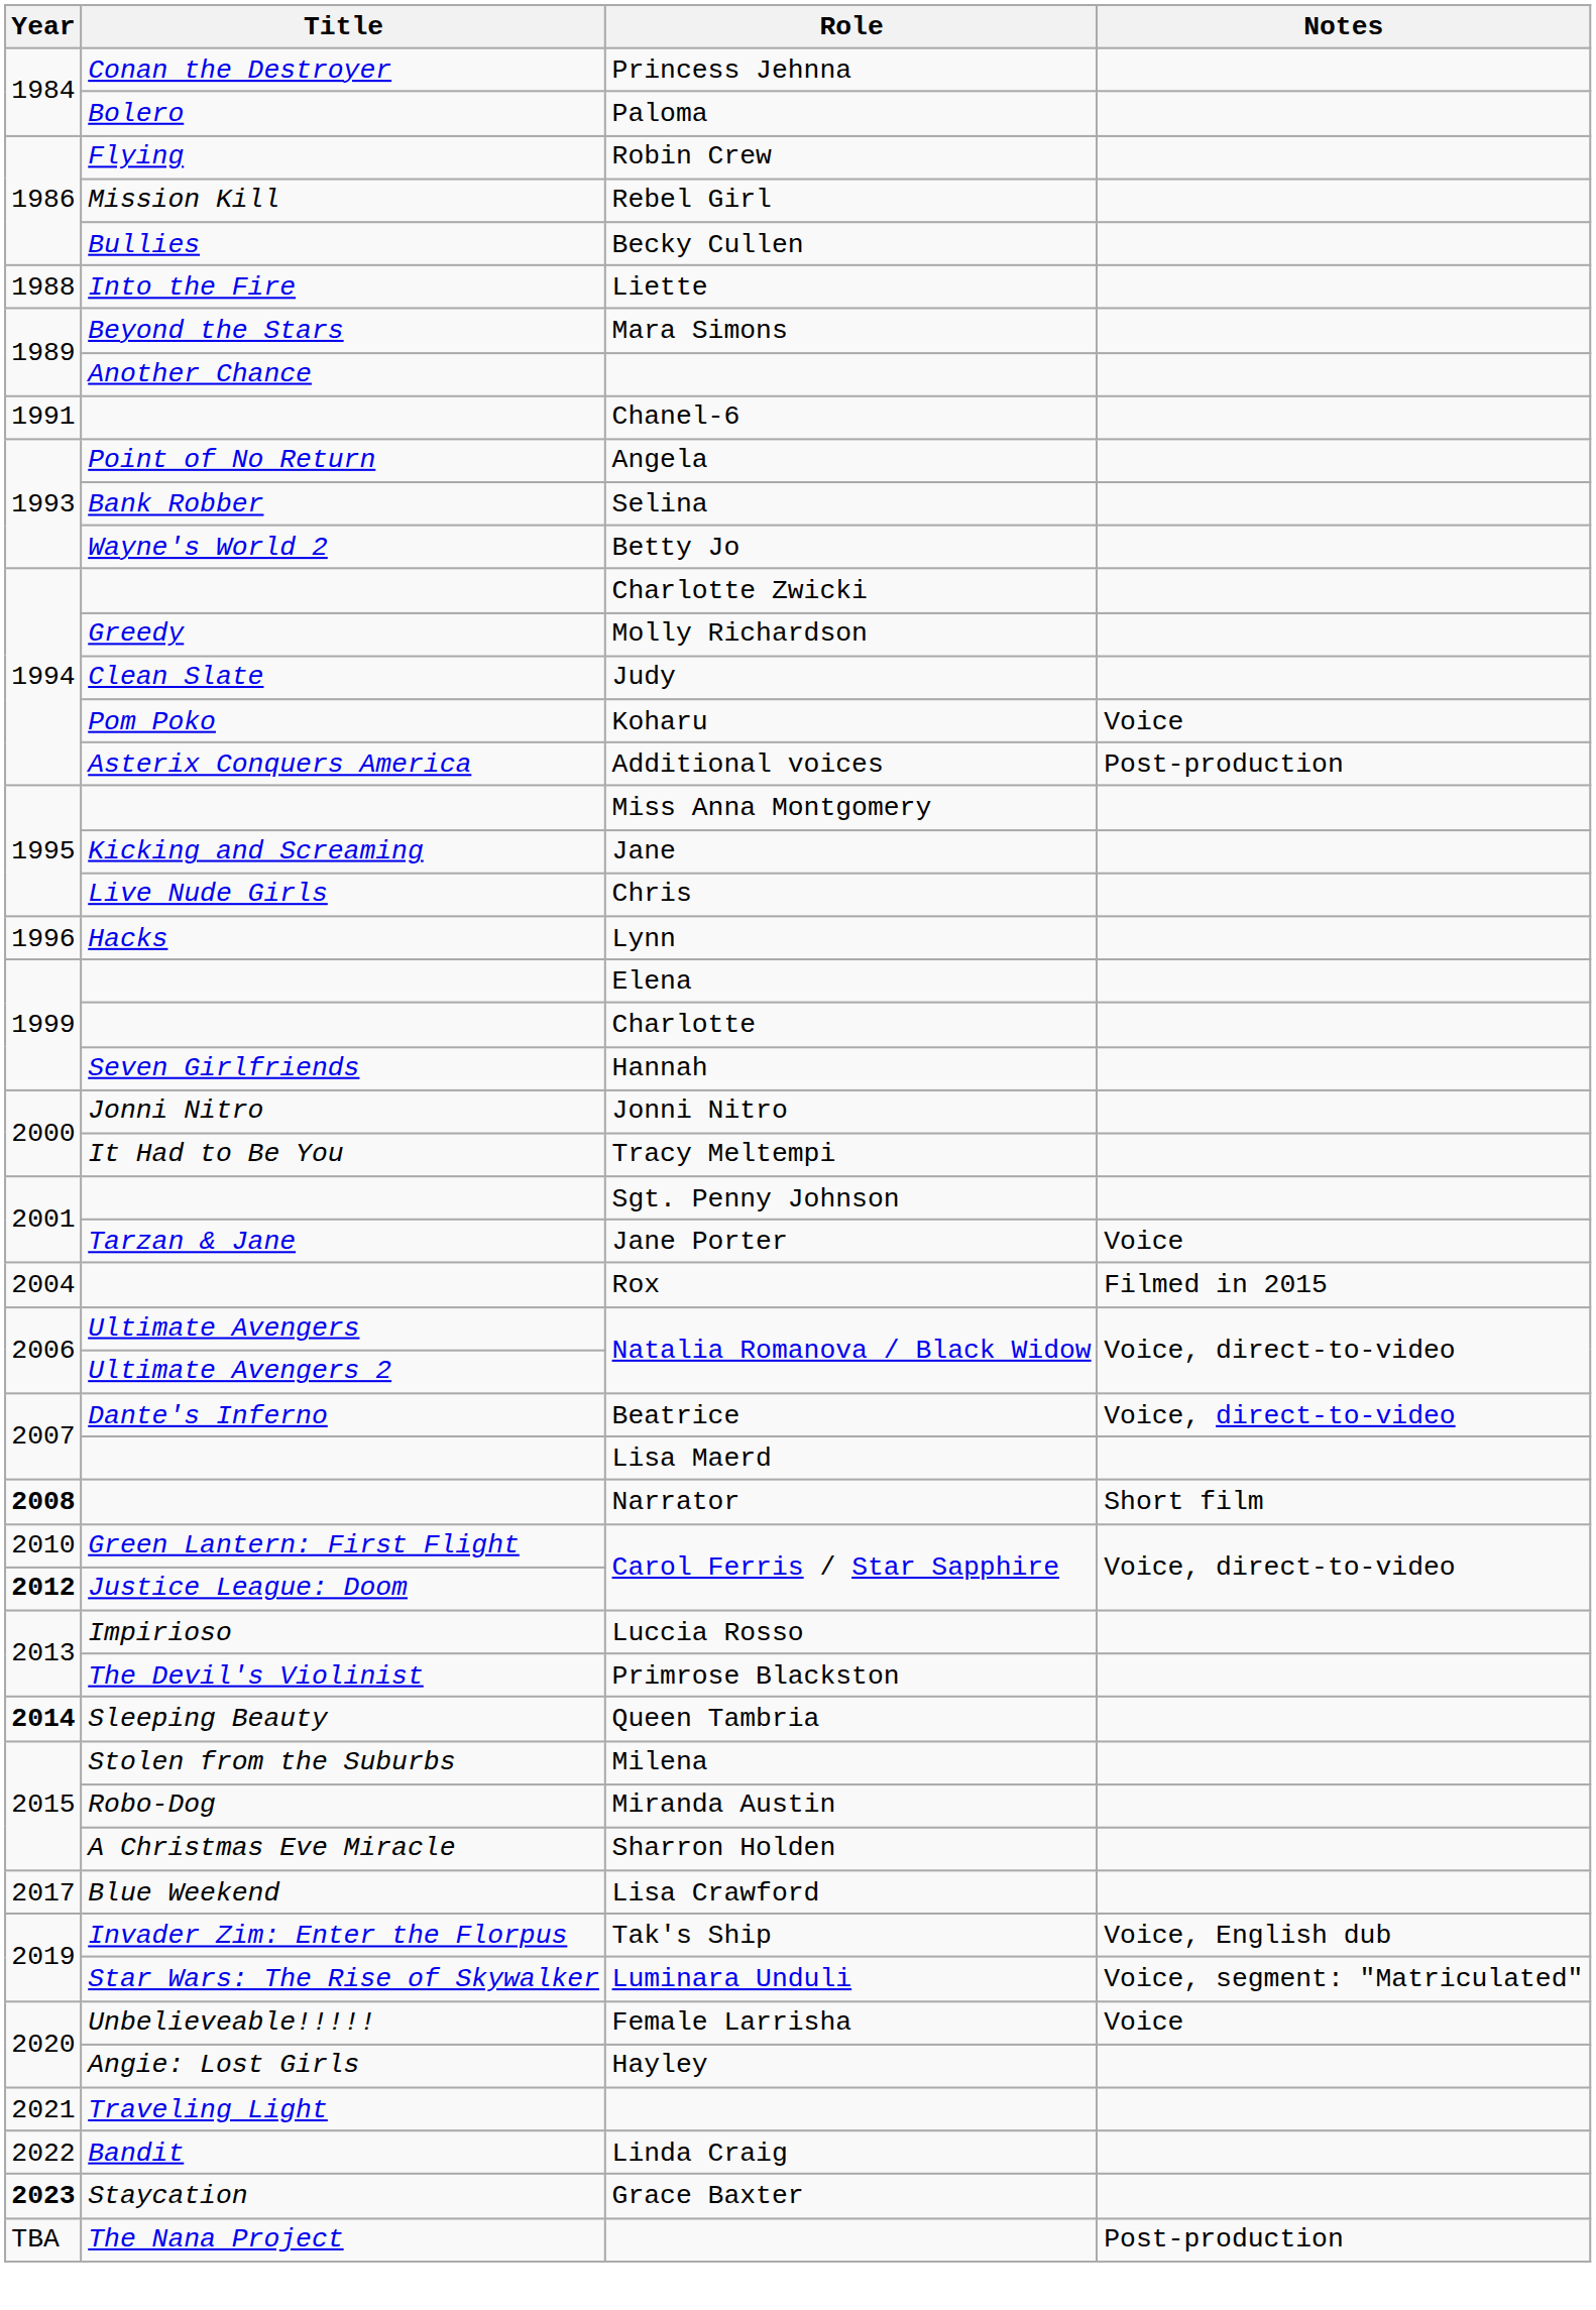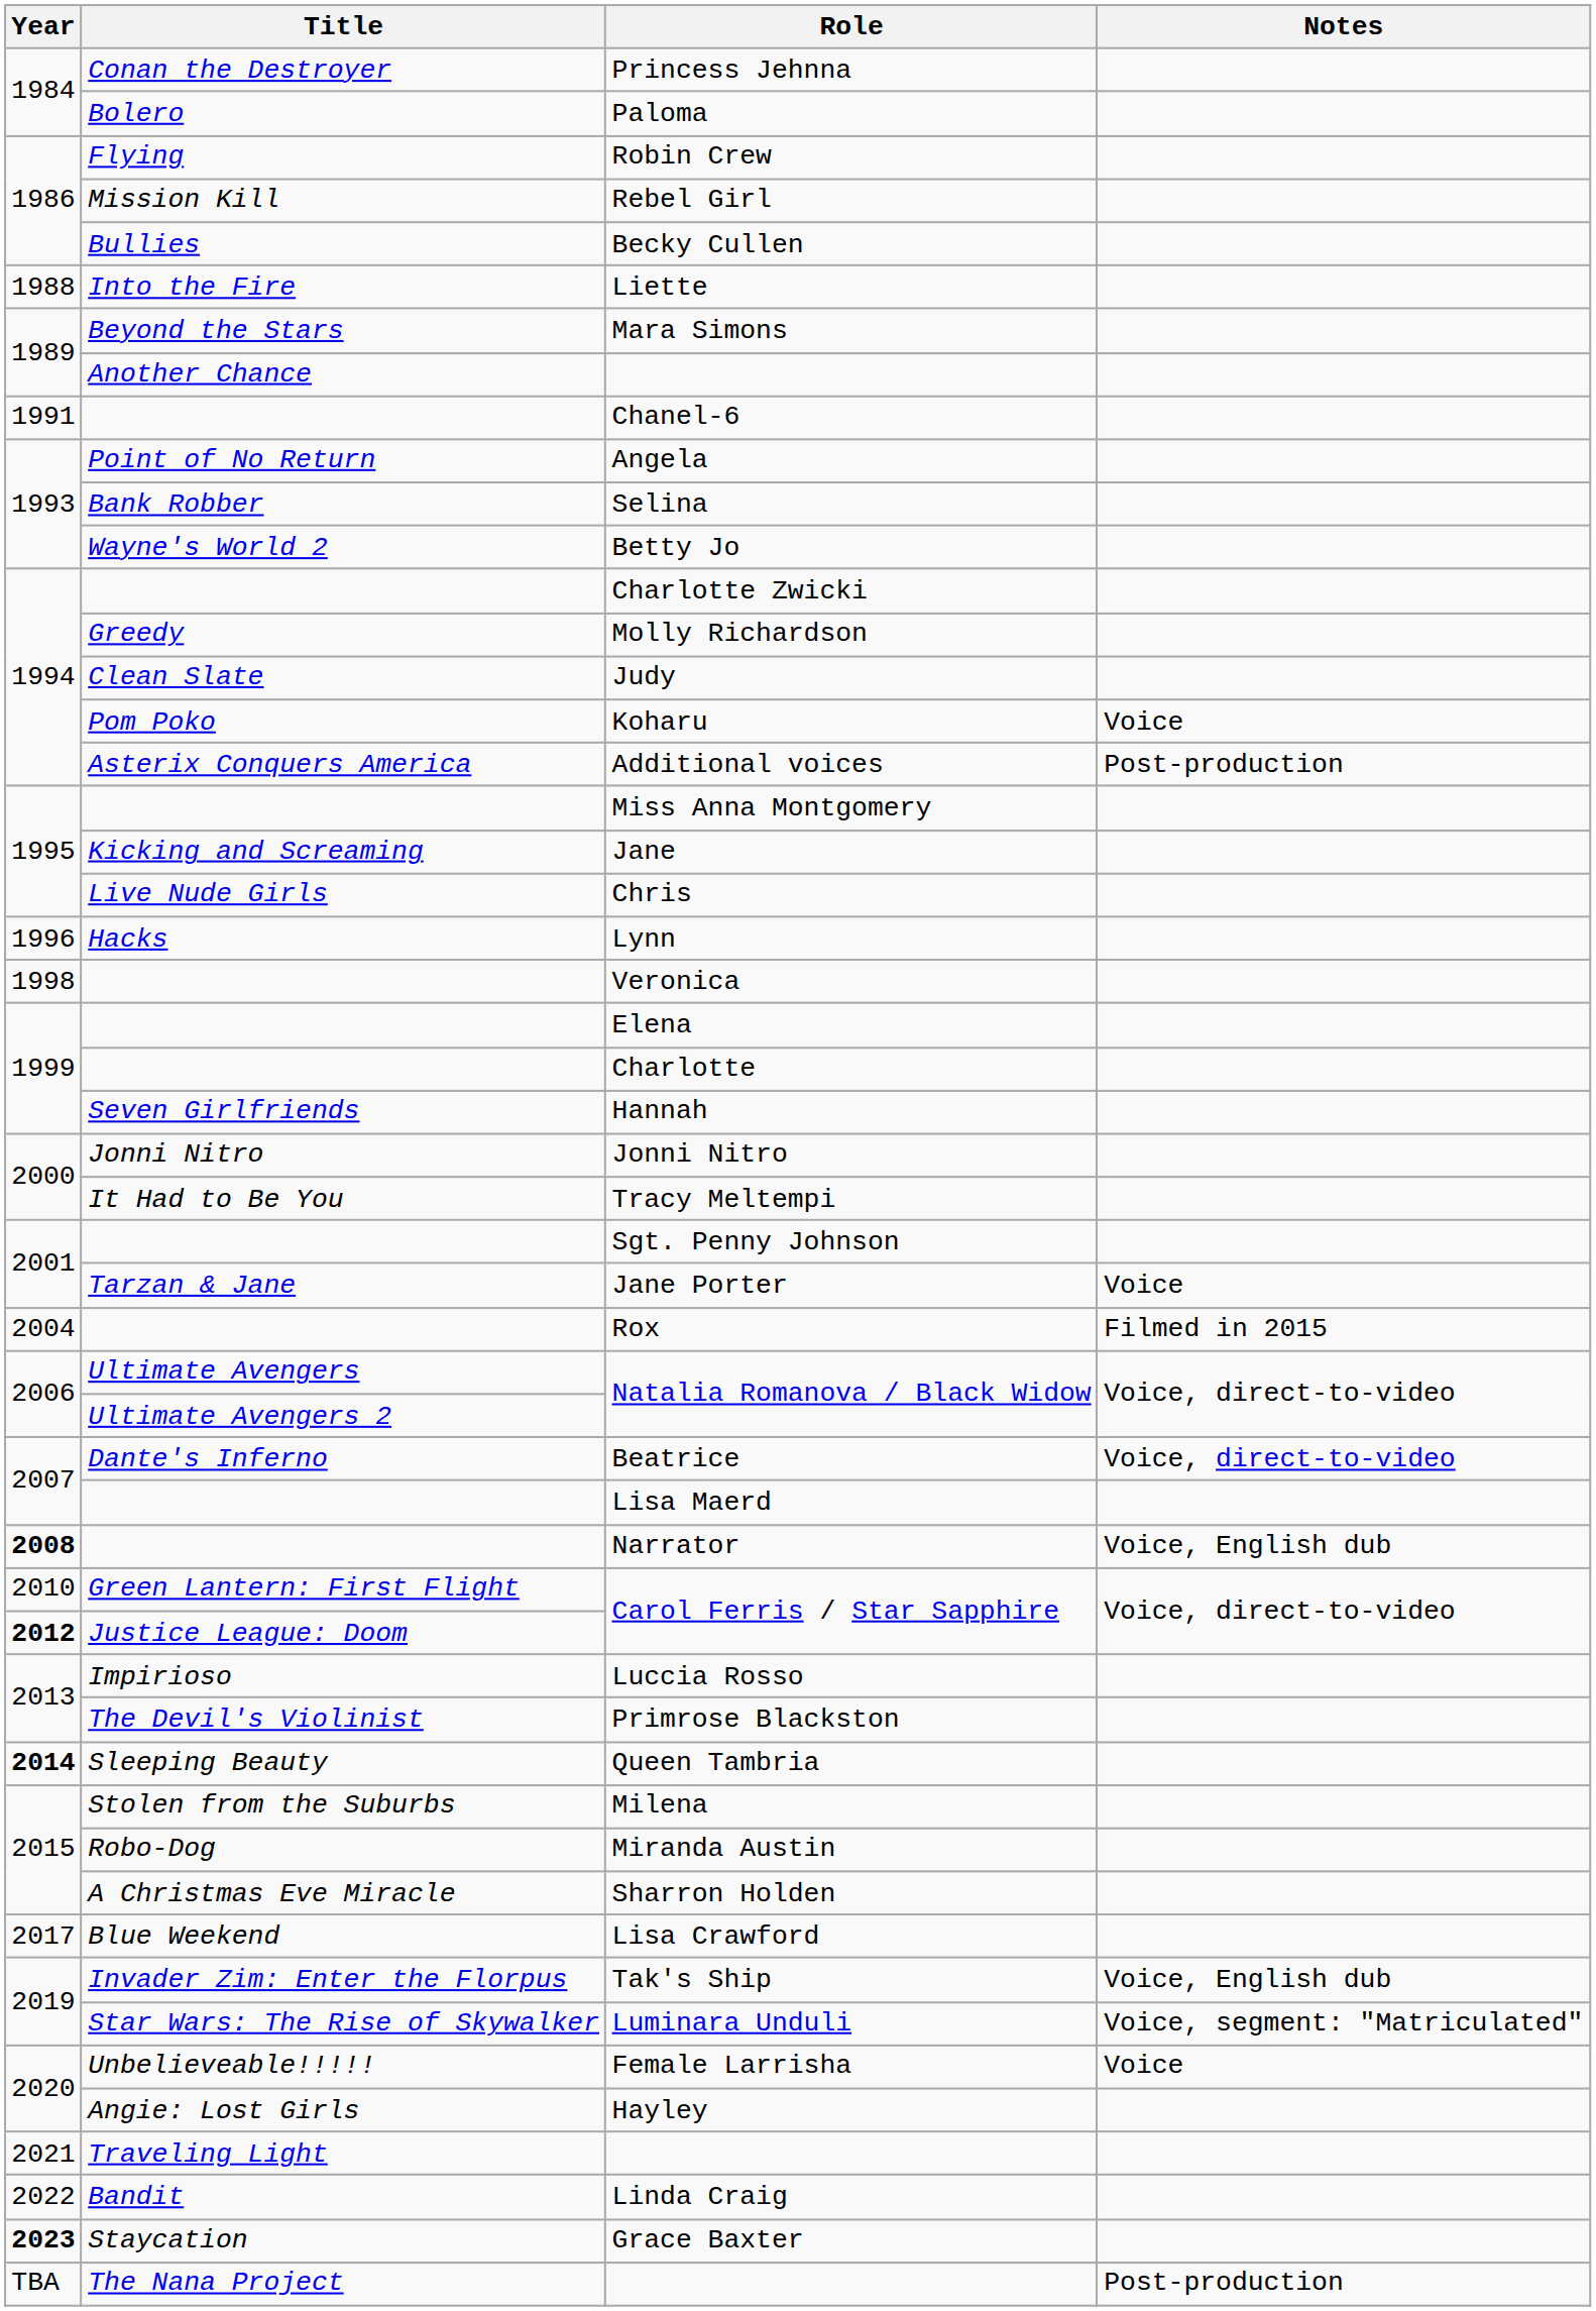 <table class="wikitable sortable">
 <tr>
 <th>Year</th>
 <th>Title</th>
 <th>Role</th>
 <th class="unsortable">Notes</th>
 </tr>
 <tr>
 <td rowspan="2">1984</td>
 <td><em><a href='#'>Conan the Destroyer</a></em></td>
 <td>Princess Jehnna</td>
 <td></td>
 </tr>
 <tr>
 <td><em><a href='#'>Bolero</a></em></td>
 <td>Paloma</td>
 <td></td>
 </tr>
 <tr>
 <td rowspan="3">1986</td>
 <td><em><a href='#'>Flying</a></em></td>
 <td>Robin Crew</td>
 <td></td>
 </tr>
 <tr>
 <td><em>Mission Kill</em></td>
 <td>Rebel Girl</td>
 <td></td>
 </tr>
 <tr>
 <td><em><a href='#'>Bullies</a></em></td>
 <td>Becky Cullen</td>
 <td></td>
 </tr>
 <tr>
 <td>1988</td>
 <td><em><a href='#'>Into the Fire</a></em></td>
 <td>Liette</td>
 <td></td>
 </tr>
 <tr>
 <td rowspan="2">1989</td>
 <td><em><a href='#'>Beyond the Stars</a></em></td>
 <td>Mara Simons</td>
 <td></td>
 </tr>
 <tr>
 <td><em><a href='#'>Another Chance</a></em></td>
 <td></td>
 <td></td>
 </tr>
 <tr>
 <td>1991</td>
 <td><em></em></td>
 <td>Chanel-6</td>
 <td></td>
 </tr>
 <tr>
 <td rowspan="3">1993</td>
 <td><em><a href='#'>Point of No Return</a></em></td>
 <td>Angela</td>
 <td></td>
 </tr>
 <tr>
 <td><em><a href='#'>Bank Robber</a></em></td>
 <td>Selina</td>
 <td></td>
 </tr>
 <tr>
 <td><em><a href='#'>Wayne's World 2</a></em></td>
 <td>Betty Jo</td>
 <td></td>
 </tr>
 <tr>
 <td rowspan="5">1994</td>
 <td><em></em></td>
 <td>Charlotte Zwicki</td>
 <td></td>
 </tr>
 <tr>
 <td><em><a href='#'>Greedy</a></em></td>
 <td>Molly Richardson</td>
 <td></td>
 </tr>
 <tr>
 <td><em><a href='#'>Clean Slate</a></em></td>
 <td>Judy</td>
 <td></td>
 </tr>
 <tr>
 <td><em><a href='#'>Pom Poko</a></em></td>
 <td>Koharu</td>
 <td>Voice</td>
 </tr>
 <tr>
 <td><em><a href='#'>Asterix Conquers America</a></em></td>
 <td>Additional voices</td>
 <td>Post-production</td>
 </tr>
 <tr>
 <td rowspan="3">1995</td>
 <td><em></em></td>
 <td>Miss Anna Montgomery</td>
 <td></td>
 </tr>
 <tr>
 <td><em><a href='#'>Kicking and Screaming</a></em></td>
 <td>Jane</td>
 <td></td>
 </tr>
 <tr>
 <td><em><a href='#'>Live Nude Girls</a></em></td>
 <td>Chris</td>
 <td></td>
 </tr>
 <tr>
 <td>1996</td>
 <td><em><a href='#'>Hacks</a></em></td>
 <td>Lynn</td>
 <td></td>
 </tr>
 <tr>
+<td>1998</td>
+<td><em></em></td>
+<td>Veronica</td>
+<td></td>
+</tr>
+<tr>
 <td rowspan="3">1999</td>
 <td><em></em></td>
 <td>Elena</td>
 <td></td>
 </tr>
 <tr>
 <td><em></em></td>
 <td>Charlotte</td>
 <td></td>
 </tr>
 <tr>
 <td><em><a href='#'>Seven Girlfriends</a></em></td>
 <td>Hannah</td>
 <td></td>
 </tr>
 <tr>
 <td rowspan="2">2000</td>
 <td><em>Jonni Nitro</em></td>
 <td>Jonni Nitro</td>
 <td></td>
 </tr>
 <tr>
 <td><em>It Had to Be You</em></td>
 <td>Tracy Meltempi</td>
 <td></td>
 </tr>
 <tr>
 <td rowspan="2">2001</td>
 <td><em></em></td>
 <td>Sgt. Penny Johnson</td>
 <td></td>
 </tr>
 <tr>
 <td><em><a href='#'>Tarzan & Jane</a></em></td>
 <td>Jane Porter</td>
 <td>Voice</td>
 </tr>
 <tr>
 <td>2004</td>
 <td><em></em></td>
 <td>Rox</td>
 <td>Filmed in 2015</td>
 </tr>
 <tr>
 <td rowspan="2">2006</td>
 <td><em><a href='#'>Ultimate Avengers</a></em></td>
 <td rowspan="2"><a href='#'>Natalia Romanova / Black Widow</a></td>
 <td rowspan="2">Voice, direct-to-video</td>
 </tr>
 <tr>
 <td><em><a href='#'>Ultimate Avengers 2</a></em></td>
 </tr>
 <tr>
 <td rowspan="2">2007</td>
 <td><em><a href='#'>Dante's Inferno</a></em></td>
 <td>Beatrice</td>
 <td>Voice, <a href='#'>direct-to-video</a></td>
 </tr>
 <tr>
 <td><em></em></td>
 <td>Lisa Maerd</td>
 <td></td>
 </tr>
 <tr>
 <td><strong>2008</strong></td>
 <td><em></em></td>
 <td>Narrator</td>
-<td>Short film</td>
+<td>Voice, English dub</td>
 </tr>
 <tr>
 <td>2010</td>
 <td><em><a href='#'>Green Lantern: First Flight</a></em></td>
 <td rowspan="2"><a href='#'>Carol Ferris</a> / <a href='#'>Star Sapphire</a></td>
 <td rowspan="2">Voice, direct-to-video</td>
 </tr>
 <tr>
 <td><strong>2012</strong></td>
 <td><em><a href='#'>Justice League: Doom</a></em></td>
 </tr>
 <tr>
 <td rowspan="2">2013</td>
 <td><em>Impirioso</em></td>
 <td>Luccia Rosso</td>
 <td></td>
 </tr>
 <tr>
 <td><em><a href='#'>The Devil's Violinist</a></em></td>
 <td>Primrose Blackston</td>
 <td></td>
 </tr>
 <tr>
 <td><strong>2014</strong></td>
 <td><em>Sleeping Beauty</em></td>
 <td>Queen Tambria</td>
 <td></td>
 </tr>
 <tr>
 <td rowspan="3">2015</td>
 <td><em>Stolen from the Suburbs</em></td>
 <td>Milena</td>
 <td></td>
 </tr>
 <tr>
 <td><em>Robo-Dog</em></td>
 <td>Miranda Austin</td>
 <td></td>
 </tr>
 <tr>
 <td><em>A Christmas Eve Miracle</em></td>
 <td>Sharron Holden</td>
 <td></td>
 </tr>
 <tr>
 <td>2017</td>
 <td><em>Blue Weekend</em></td>
 <td>Lisa Crawford</td>
 <td></td>
 </tr>
 <tr>
 <td rowspan="2">2019</td>
 <td><em><a href='#'>Invader Zim: Enter the Florpus</a></em></td>
 <td>Tak's Ship</td>
 <td>Voice, English dub</td>
 </tr>
 <tr>
 <td><em><a href='#'>Star Wars: The Rise of Skywalker</a></em></td>
 <td><a href='#'>Luminara Unduli</a></td>
 <td>Voice, segment: "Matriculated"</td>
 </tr>
 <tr>
 <td rowspan="2">2020</td>
 <td><em>Unbelieveable!!!!!</em></td>
 <td>Female Larrisha</td>
 <td>Voice</td>
 </tr>
 <tr>
 <td><em>Angie: Lost Girls</em></td>
 <td>Hayley</td>
 <td></td>
 </tr>
 <tr>
 <td>2021</td>
 <td><em><a href='#'>Traveling Light</a></em></td>
 <td></td>
 <td></td>
 </tr>
 <tr>
 <td>2022</td>
 <td><em><a href='#'>Bandit</a></em></td>
 <td>Linda Craig</td>
 <td></td>
 </tr>
 <tr>
 <td><strong>2023</strong></td>
 <td><em>Staycation</em></td>
 <td>Grace Baxter</td>
 <td></td>
 </tr>
 <tr>
 <td>TBA</td>
 <td><em><a href='#'>The Nana Project</a></em></td>
 <td></td>
 <td>Post-production</td>
 </tr>
 </table>
